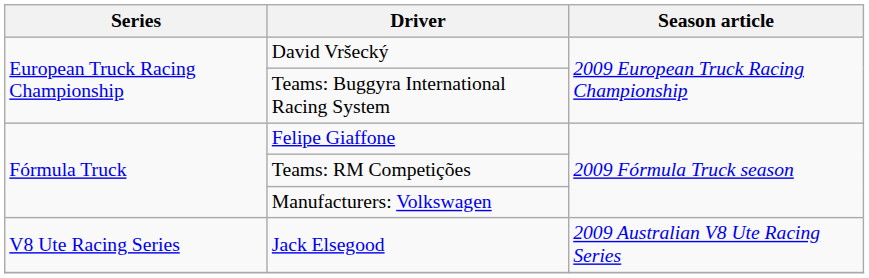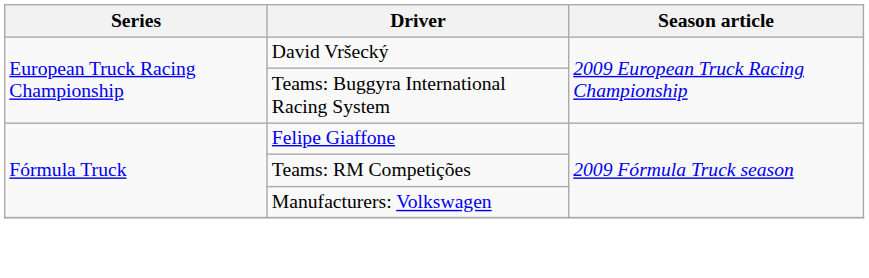 <table class="wikitable" style="font-size: 87%;">
 <tr>
 <th>Series</th>
 <th>Driver</th>
 <th>Season article</th>
 </tr>
 <tr>
 <td rowspan=2><a href='#'>European Truck Racing Championship</a></td>
 <td> David Vršecký</td>
 <td rowspan=2><em><a href='#'>2009 European Truck Racing Championship</a></em></td>
 </tr>
 <tr>
 <td>Teams:  Buggyra International Racing System</td>
 </tr>
 <tr>
 <td rowspan=3><a href='#'>Fórmula Truck</a></td>
 <td> <a href='#'>Felipe Giaffone</a></td>
 <td rowspan=3><em><a href='#'>2009 Fórmula Truck season</a></em></td>
 </tr>
 <tr>
 <td>Teams:  RM Competições</td>
 </tr>
 <tr>
 <td>Manufacturers:  <a href='#'>Volkswagen</a></td>
 </tr>
 <tr>
-<td><a href='#'>V8 Ute Racing Series</a></td>
-<td> <a href='#'>Jack Elsegood</a></td>
-<td><em><a href='#'>2009 Australian V8 Ute Racing Series</a></em></td>
-</tr>
-<tr>
 </tr>
 </table>
